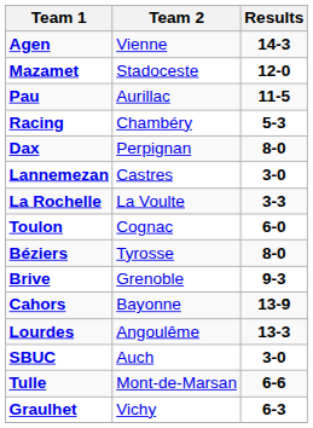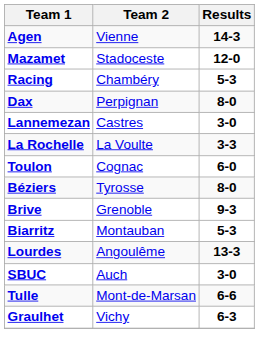 <table class="wikitable">
 <tr>
 <th>Team 1</th>
 <th>Team 2</th>
 <th>Results</th>
 </tr>
 <tr>
 <td><strong><a href='#'>Agen</a></strong></td>
 <td><a href='#'>Vienne</a></td>
 <td align="center"><strong>14-3</strong></td>
 </tr>
 <tr bgcolor="white">
 <td><strong><a href='#'>Mazamet</a></strong></td>
 <td><a href='#'>Stadoceste</a></td>
 <td align="center"><strong>12-0</strong></td>
-</tr>
-<tr>
-<td><strong><a href='#'>Pau</a></strong></td>
-<td><a href='#'>Aurillac</a></td>
-<td align="center"><strong>11-5</strong></td>
 </tr>
 <tr bgcolor="white">
 <td><strong><a href='#'>Racing</a></strong></td>
 <td><a href='#'>Chambéry</a></td>
 <td align="center"><strong>5-3</strong></td>
 </tr>
 <tr>
 <td><strong><a href='#'>Dax</a></strong></td>
 <td><a href='#'>Perpignan</a></td>
 <td align="center"><strong>8-0</strong></td>
 </tr>
 <tr bgcolor="white">
 <td><strong><a href='#'>Lannemezan</a></strong></td>
 <td><a href='#'>Castres</a></td>
 <td align="center"><strong>3-0</strong></td>
 </tr>
 <tr>
 <td><strong> <a href='#'>La Rochelle</a> </strong></td>
 <td><a href='#'>La Voulte</a></td>
 <td align="center"><strong>3-3</strong></td>
 </tr>
 <tr bgcolor="white">
 <td><strong><a href='#'>Toulon</a></strong></td>
 <td><a href='#'>Cognac</a></td>
 <td align="center"><strong>6-0</strong></td>
 </tr>
 <tr>
 <td><strong><a href='#'>Béziers</a></strong></td>
 <td><a href='#'>Tyrosse</a></td>
 <td align="center"><strong>8-0</strong></td>
 </tr>
 <tr bgcolor="white">
 <td><strong><a href='#'>Brive</a></strong></td>
 <td><a href='#'>Grenoble</a></td>
 <td align="center"><strong>9-3</strong></td>
 </tr>
-<tr>
-<td><strong><a href='#'>Cahors</a></strong></td>
-<td><a href='#'>Bayonne</a></td>
-<td align="center"><strong>13-9</strong></td>
+<tr bgcolor="white">
+<td><strong><a href='#'>Biarritz</a> </strong></td>
+<td><a href='#'>Montauban</a></td>
+<td align="center"><strong>5-3</strong></td>
 </tr>
 <tr>
 <td><strong><a href='#'>Lourdes</a></strong></td>
 <td><a href='#'>Angoulême</a></td>
 <td align="center"><strong>13-3</strong></td>
 </tr>
 <tr bgcolor="white">
 <td><strong><a href='#'>SBUC</a></strong></td>
 <td><a href='#'>Auch</a></td>
 <td align="center"><strong>3-0</strong></td>
 </tr>
 <tr>
 <td><strong><a href='#'>Tulle</a></strong></td>
 <td><a href='#'>Mont-de-Marsan</a></td>
 <td align="center"><strong>6-6</strong></td>
 </tr>
 <tr bgcolor="white">
 <td><strong><a href='#'>Graulhet</a></strong></td>
 <td><a href='#'>Vichy</a></td>
 <td align="center"><strong>6-3</strong></td>
 </tr>
 <tr>
 </tr>
 </table>
